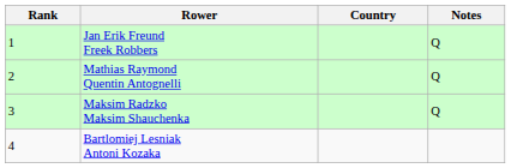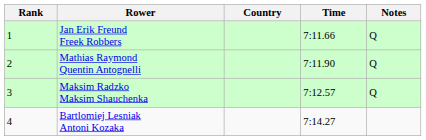 <table class="wikitable" width=50%>
 <tr>
 <th>Rank</th>
 <th>Rower</th>
 <th>Country</th>
+<th>Time</th>
 <th>Notes</th>
 </tr>
 <tr bgcolor=ccffcc>
 <td>1</td>
 <td><a href='#'>Jan Erik Freund</a><br><a href='#'>Freek Robbers</a></td>
 <td></td>
+<td>7:11.66</td>
 <td>Q</td>
 </tr>
 <tr bgcolor=ccffcc>
 <td>2</td>
 <td><a href='#'>Mathias Raymond</a><br><a href='#'>Quentin Antognelli</a></td>
 <td></td>
+<td>7:11.90</td>
 <td>Q</td>
 </tr>
 <tr bgcolor=ccffcc>
 <td>3</td>
 <td><a href='#'>Maksim Radzko</a><br><a href='#'>Maksim Shauchenka</a></td>
 <td></td>
+<td>7:12.57</td>
 <td>Q</td>
 </tr>
 <tr>
 <td>4</td>
 <td><a href='#'>Bartlomiej Lesniak</a><br><a href='#'>Antoni Kozaka</a></td>
 <td></td>
+<td>7:14.27</td>
 <td></td>
 </tr>
 </table>
